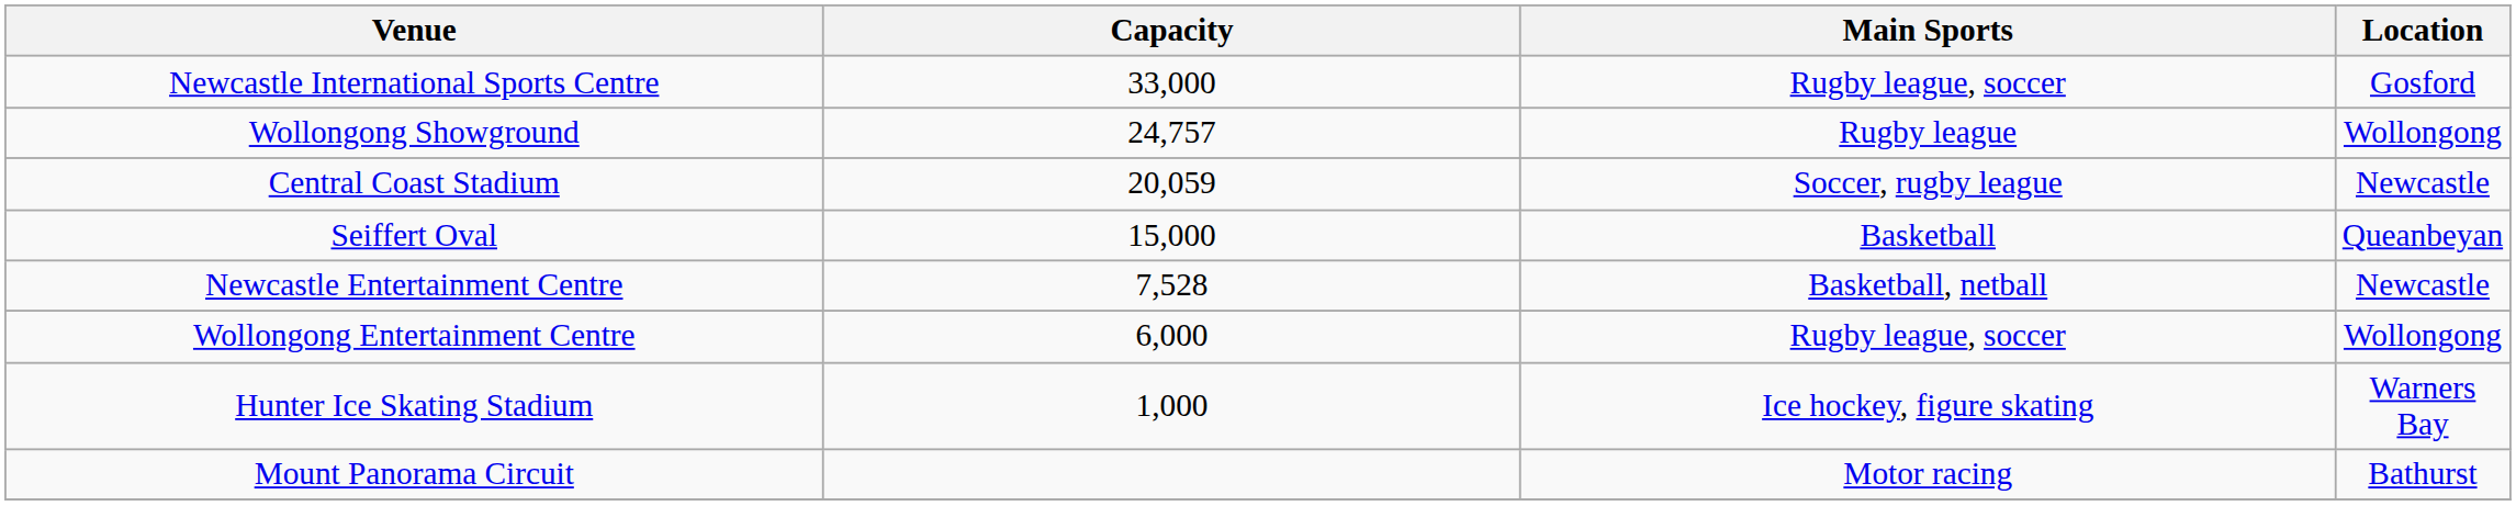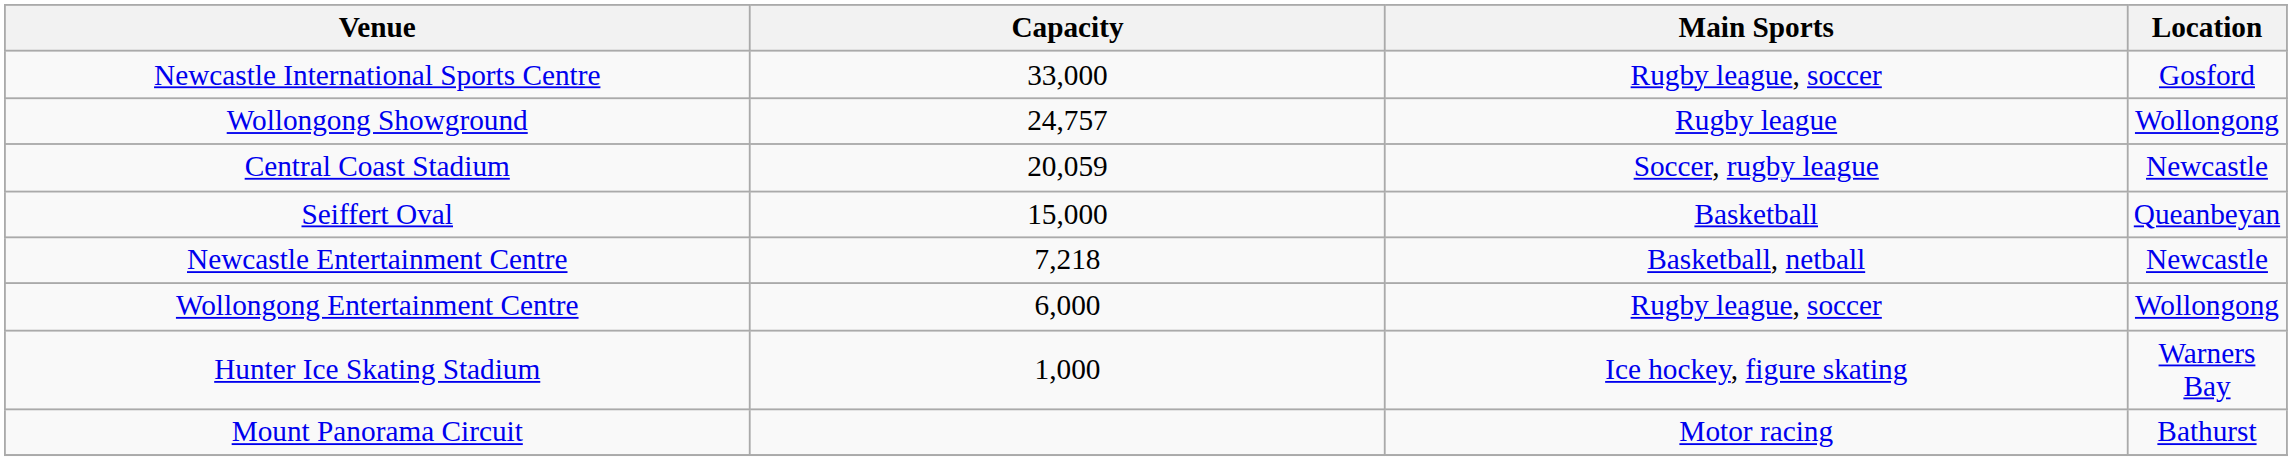 <table class="wikitable sortable">
 <tr>
 <th>Venue</th>
 <th>Capacity</th>
 <th>Main Sports</th>
 <th>Location</th>
 </tr>
 <tr>
 <td style="width:35%; text-align:center;"><a href='#'>Newcastle International Sports Centre</a></td>
 <td style="width:30%; text-align:center;">33,000</td>
 <td style="width:35%; text-align:center;"><a href='#'>Rugby league</a>, <a href='#'>soccer</a></td>
 <td width="25%" align="center"><a href='#'>Gosford</a></td>
 </tr>
 <tr>
 <td width="30%" align="center"><a href='#'>Wollongong Showground</a></td>
 <td style="width:30%; text-align:center;">24,757</td>
 <td width="25%" align="center"><a href='#'>Rugby league</a></td>
 <td width="25%" align="center"><a href='#'>Wollongong</a></td>
 </tr>
 <tr>
 <td style="width:35%; text-align:center;"><a href='#'>Central Coast Stadium</a></td>
 <td style="width:30%; text-align:center;">20,059</td>
 <td style="width:35%; text-align:center;"><a href='#'>Soccer</a>, <a href='#'>rugby league</a></td>
 <td width="25%" align="center"><a href='#'>Newcastle</a></td>
 </tr>
 <tr>
 <td width="30%" align="center"><a href='#'>Seiffert Oval</a></td>
 <td style="width:30%; text-align:center;">15,000</td>
 <td width="25%" align="center"><a href='#'>Basketball</a></td>
 <td width="25%" align="center"><a href='#'>Queanbeyan</a></td>
 </tr>
 <tr>
 <td width="30%" align="center"><a href='#'>Newcastle Entertainment Centre</a></td>
-<td style="width:30%; text-align:center;">7,528</td>
+<td style="width:30%; text-align:center;">7,218</td>
 <td width="25%" align="center"><a href='#'>Basketball</a>, <a href='#'>netball</a></td>
 <td width="25%" align="center"><a href='#'>Newcastle</a></td>
 </tr>
 <tr>
 <td width="30%" align="center"><a href='#'>Wollongong Entertainment Centre</a></td>
 <td style="width:30%; text-align:center;">6,000</td>
 <td width="25%" align="center"><a href='#'>Rugby league</a>, <a href='#'>soccer</a></td>
 <td width="25%" align="center"><a href='#'>Wollongong</a></td>
 </tr>
 <tr>
 <td width="30%" align="center"><a href='#'>Hunter Ice Skating Stadium</a></td>
 <td style="width:30%; text-align:center;">1,000</td>
 <td width="25%" align="center"><a href='#'>Ice hockey</a>, <a href='#'>figure skating</a></td>
 <td width="25%" align="center"><a href='#'>Warners Bay</a></td>
 </tr>
 <tr>
 <td width="30%" align="center"><a href='#'>Mount Panorama Circuit</a></td>
 <td width="20%" align="centre"></td>
 <td width="25%" align="center"><a href='#'>Motor racing</a></td>
 <td width="25%" align="center"><a href='#'>Bathurst</a></td>
 </tr>
 <tr>
 </tr>
 </table>
